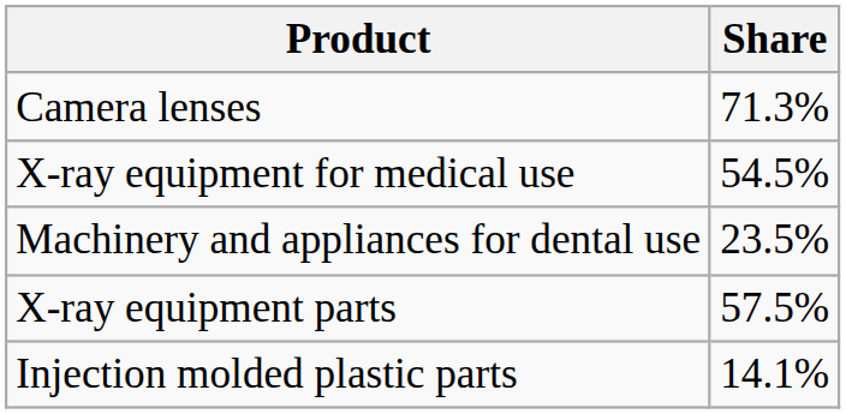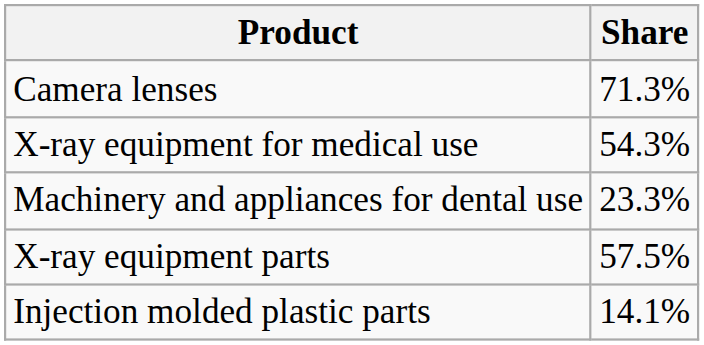 <table class="wikitable">
 <tr>
 <th>Product</th>
 <th>Share</th>
 </tr>
 <tr>
 <td>Camera lenses</td>
 <td>71.3%</td>
 </tr>
 <tr>
 <td>X-ray equipment for medical use</td>
-<td>54.5%</td>
+<td>54.3%</td>
 </tr>
 <tr>
 <td>Machinery and appliances for dental use</td>
-<td>23.5%</td>
+<td>23.3%</td>
 </tr>
 <tr>
 <td>X-ray equipment parts</td>
 <td>57.5%</td>
 </tr>
 <tr>
 <td>Injection molded plastic parts</td>
 <td>14.1%</td>
 </tr>
 </table>
